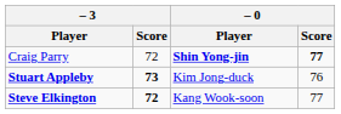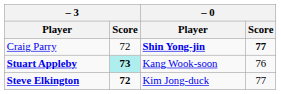 <table class=wikitable>
 <tr>
 <th colspan=2> – 3</th>
 <th colspan=2> – 0</th>
 </tr>
 <tr>
 <th width=150>Player</th>
 <th>Score</th>
 <th width=150>Player</th>
 <th>Score</th>
 </tr>
 <tr>
 <td><a href='#'>Craig Parry</a></td>
 <td align=center>72</td>
 <td><strong><a href='#'>Shin Yong-jin</a></strong></td>
 <td align=center><strong>77</strong></td>
 </tr>
 <tr>
 <td><strong><a href='#'>Stuart Appleby</a></strong></td>
-<td align=center><strong>73</strong></td>
-<td><a href='#'>Kim Jong-duck</a></td>
+<td align=center style="background: paleturquoise;"><strong>73</strong></td>
+<td><a href='#'>Kang Wook-soon</a></td>
 <td align=center>76</td>
 </tr>
 <tr>
 <td><strong><a href='#'>Steve Elkington</a></strong></td>
 <td align=center><strong>72</strong></td>
-<td><a href='#'>Kang Wook-soon</a></td>
+<td><a href='#'>Kim Jong-duck</a></td>
 <td align=center>77</td>
 </tr>
 </table>
